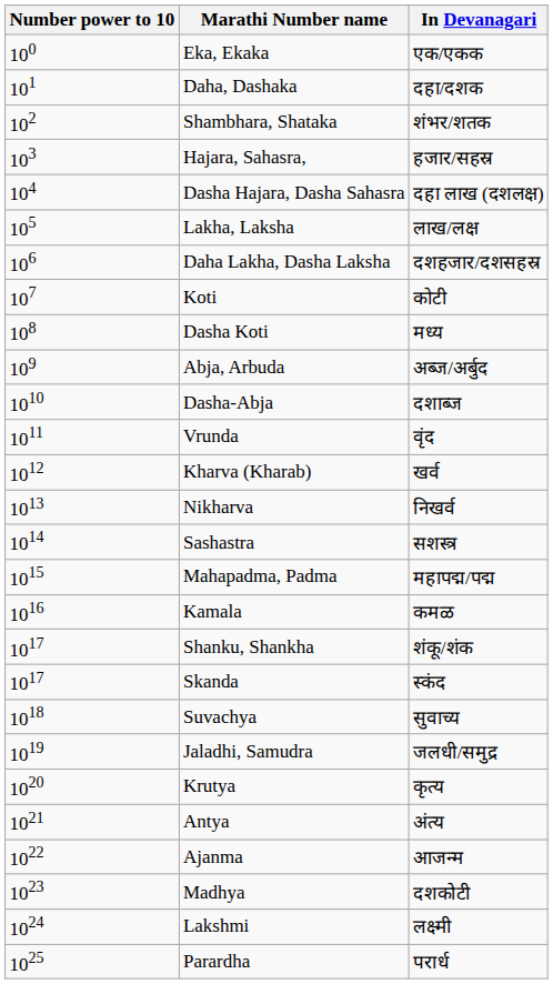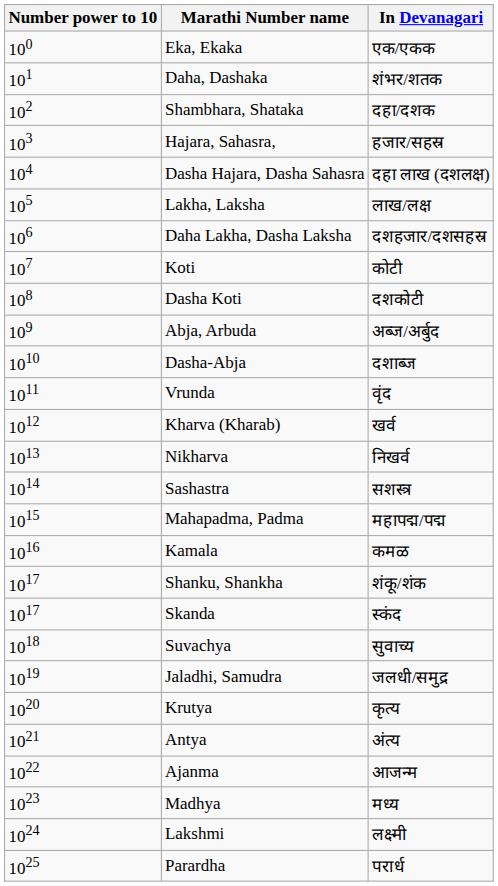 <table class="wikitable">
 <tr>
 <th>Number power to 10</th>
 <th>Marathi Number name</th>
 <th>In <a href='#'>Devanagari</a></th>
 </tr>
 <tr>
 <td>10<sup>0</sup></td>
 <td>Eka, Ekaka</td>
 <td>एक/एकक</td>
 </tr>
 <tr>
 <td>10<sup>1</sup></td>
 <td>Daha, Dashaka</td>
-<td>दहा/दशक</td>
+<td>शंभर/शतक</td>
 </tr>
 <tr>
 <td>10<sup>2</sup></td>
 <td>Shambhara, Shataka</td>
-<td>शंभर/शतक</td>
+<td>दहा/दशक</td>
 </tr>
 <tr>
 <td>10<sup>3</sup></td>
 <td>Hajara, Sahasra,</td>
 <td>हजार/सहस्र</td>
 </tr>
 <tr>
 <td>10<sup>4</sup></td>
 <td>Dasha Hajara, Dasha Sahasra</td>
 <td>दहा लाख (दशलक्ष)</td>
 </tr>
 <tr>
 <td>10<sup>5</sup></td>
 <td>Lakha, Laksha</td>
 <td>लाख/लक्ष</td>
 </tr>
 <tr>
 <td>10<sup>6</sup></td>
 <td>Daha Lakha, Dasha Laksha</td>
 <td>दशहजार/दशसहस्र</td>
 </tr>
 <tr>
 <td>10<sup>7</sup></td>
 <td>Koti</td>
 <td>कोटी</td>
 </tr>
 <tr>
 <td>10<sup>8</sup></td>
 <td>Dasha Koti</td>
-<td>मध्य</td>
+<td>दशकोटी</td>
 </tr>
 <tr>
 <td>10<sup>9</sup></td>
 <td>Abja, Arbuda</td>
 <td>अब्ज/अर्बुद</td>
 </tr>
 <tr>
 <td>10<sup>10</sup></td>
 <td>Dasha-Abja</td>
 <td>दशाब्ज</td>
 </tr>
 <tr>
 <td>10<sup>11</sup></td>
 <td>Vrunda</td>
 <td>वृंद</td>
 </tr>
 <tr>
 <td>10<sup>12</sup></td>
 <td>Kharva (Kharab)</td>
 <td>खर्व</td>
 </tr>
 <tr>
 <td>10<sup>13</sup></td>
 <td>Nikharva</td>
 <td>निखर्व</td>
 </tr>
 <tr>
 <td>10<sup>14</sup></td>
 <td>Sashastra</td>
 <td>सशस्त्र</td>
 </tr>
 <tr>
 <td>10<sup>15</sup></td>
 <td>Mahapadma, Padma</td>
 <td>महापद्म/पद्म</td>
 </tr>
 <tr>
 <td>10<sup>16</sup></td>
 <td>Kamala</td>
 <td>कमळ</td>
 </tr>
 <tr>
 <td>10<sup>17</sup></td>
 <td>Shanku, Shankha</td>
 <td>शंकू/शंक</td>
 </tr>
 <tr>
 <td>10<sup>17</sup></td>
 <td>Skanda</td>
 <td>स्कंद</td>
 </tr>
 <tr>
 <td>10<sup>18</sup></td>
 <td>Suvachya</td>
 <td>सुवाच्य</td>
 </tr>
 <tr>
 <td>10<sup>19</sup></td>
 <td>Jaladhi, Samudra</td>
 <td>जलधी/समुद्र</td>
 </tr>
 <tr>
 <td>10<sup>20</sup></td>
 <td>Krutya</td>
 <td>कृत्य</td>
 </tr>
 <tr>
 <td>10<sup>21</sup></td>
 <td>Antya</td>
 <td>अंत्य</td>
 </tr>
 <tr>
 <td>10<sup>22</sup></td>
 <td>Ajanma</td>
 <td>आजन्म</td>
 </tr>
 <tr>
 <td>10<sup>23</sup></td>
 <td>Madhya</td>
-<td>दशकोटी</td>
+<td>मध्य</td>
 </tr>
 <tr>
 <td>10<sup>24</sup></td>
 <td>Lakshmi</td>
 <td>लक्ष्मी</td>
 </tr>
 <tr>
 <td>10<sup>25</sup></td>
 <td>Parardha</td>
 <td>परार्ध</td>
 </tr>
 </table>
